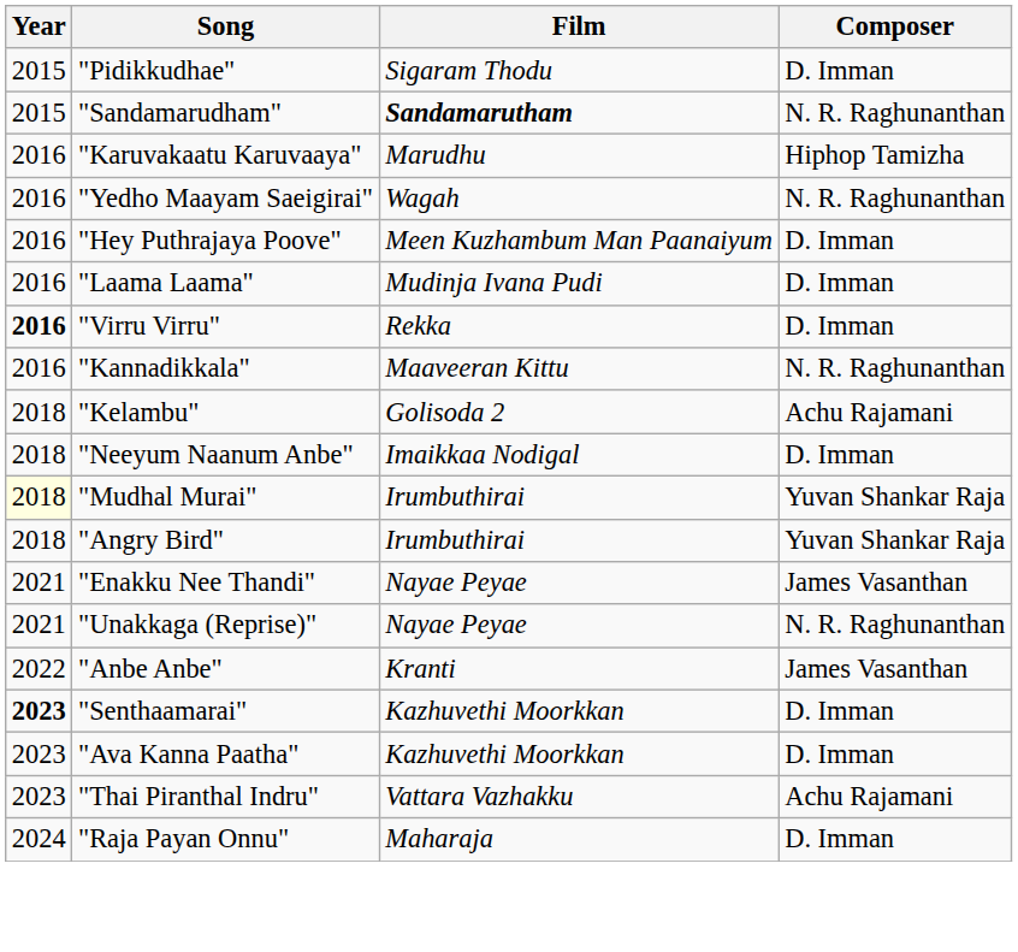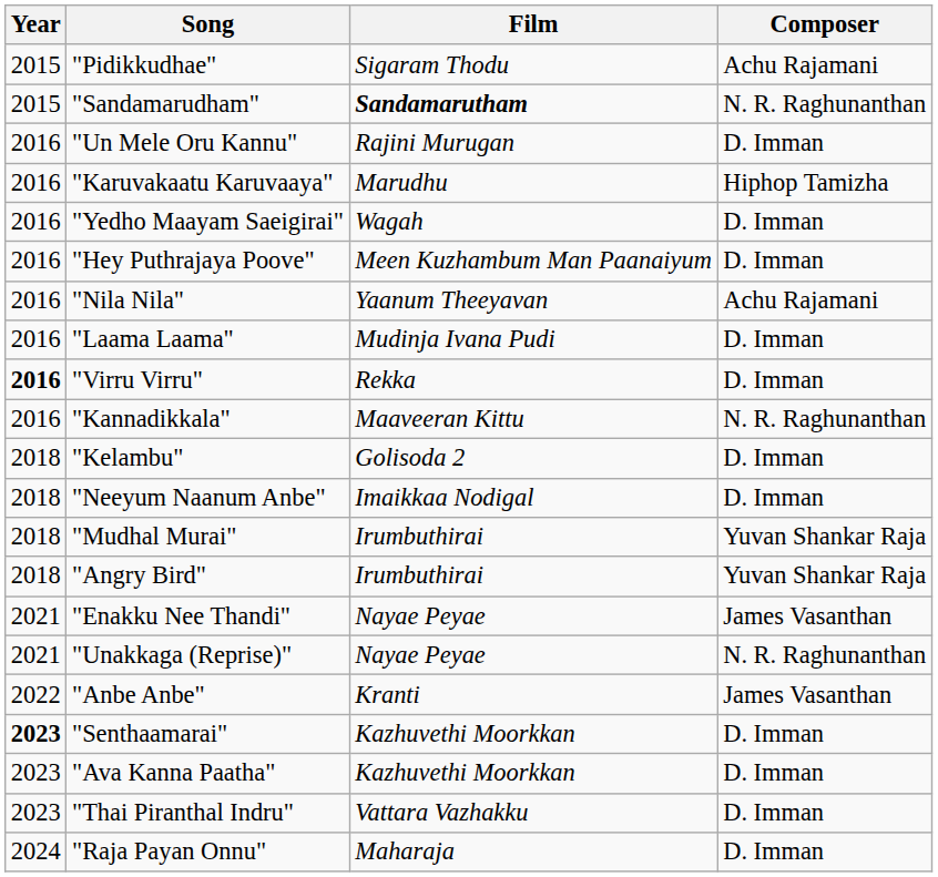 <table class="wikitable">
 <tr>
 <th>Year</th>
 <th>Song</th>
 <th>Film</th>
 <th>Composer</th>
 </tr>
 <tr>
 <td>2015</td>
 <td>"Pidikkudhae"</td>
 <td><em>Sigaram Thodu</em></td>
-<td>D. Imman</td>
+<td>Achu Rajamani</td>
 </tr>
 <tr>
 <td>2015</td>
 <td>"Sandamarudham"</td>
 <td><strong><em>Sandamarutham</em></strong></td>
 <td>N. R. Raghunanthan</td>
+</tr>
+<tr>
+<td>2016</td>
+<td>"Un Mele Oru Kannu"</td>
+<td><em>Rajini Murugan</em></td>
+<td>D. Imman</td>
 </tr>
 <tr>
 <td>2016</td>
 <td>"Karuvakaatu Karuvaaya"</td>
 <td><em>Marudhu</em></td>
 <td>Hiphop Tamizha</td>
 </tr>
 <tr>
 <td>2016</td>
 <td>"Yedho Maayam Saeigirai"</td>
 <td><em>Wagah</em></td>
-<td>N. R. Raghunanthan</td>
+<td>D. Imman</td>
 </tr>
 <tr>
 <td>2016</td>
 <td>"Hey Puthrajaya Poove"</td>
 <td><em>Meen Kuzhambum Man Paanaiyum</em></td>
 <td>D. Imman</td>
+</tr>
+<tr>
+<td>2016</td>
+<td>"Nila Nila"</td>
+<td><em>Yaanum Theeyavan</em></td>
+<td>Achu Rajamani</td>
 </tr>
 <tr>
 <td>2016</td>
 <td>"Laama Laama"</td>
 <td><em>Mudinja Ivana Pudi</em></td>
 <td>D. Imman</td>
 </tr>
 <tr>
 <td><strong>2016</strong></td>
 <td>"Virru Virru"</td>
 <td><em>Rekka</em></td>
 <td>D. Imman</td>
 </tr>
 <tr>
 <td>2016</td>
 <td>"Kannadikkala"</td>
 <td><em>Maaveeran Kittu</em></td>
 <td>N. R. Raghunanthan</td>
 </tr>
 <tr>
 <td>2018</td>
 <td>"Kelambu"</td>
 <td><em>Golisoda 2</em></td>
-<td>Achu Rajamani</td>
+<td>D. Imman</td>
 </tr>
 <tr>
 <td>2018</td>
 <td>"Neeyum Naanum Anbe"</td>
 <td><em>Imaikkaa Nodigal</em></td>
 <td>D. Imman</td>
 </tr>
 <tr>
-<td style="background: lightyellow;">2018</td>
+<td>2018</td>
 <td>"Mudhal Murai"</td>
 <td><em>Irumbuthirai</em></td>
 <td>Yuvan Shankar Raja</td>
 </tr>
 <tr>
 <td>2018</td>
 <td>"Angry Bird"</td>
 <td><em>Irumbuthirai</em></td>
 <td>Yuvan Shankar Raja</td>
 </tr>
 <tr>
 <td>2021</td>
 <td>"Enakku Nee Thandi"</td>
 <td><em>Nayae Peyae</em></td>
 <td>James Vasanthan</td>
 </tr>
 <tr>
 <td>2021</td>
 <td>"Unakkaga (Reprise)"</td>
 <td><em>Nayae Peyae</em></td>
 <td>N. R. Raghunanthan</td>
 </tr>
 <tr>
 <td>2022</td>
 <td>"Anbe Anbe"</td>
 <td><em>Kranti</em></td>
 <td>James Vasanthan</td>
 </tr>
 <tr>
 <td><strong>2023</strong></td>
 <td>"Senthaamarai"</td>
 <td><em>Kazhuvethi Moorkkan</em></td>
 <td>D. Imman</td>
 </tr>
 <tr>
 <td>2023</td>
 <td>"Ava Kanna Paatha"</td>
 <td><em>Kazhuvethi Moorkkan</em></td>
 <td>D. Imman</td>
 </tr>
 <tr>
 <td>2023</td>
 <td>"Thai Piranthal Indru"</td>
 <td><em>Vattara Vazhakku</em></td>
-<td>Achu Rajamani</td>
+<td>D. Imman</td>
 </tr>
 <tr>
 <td>2024</td>
 <td>"Raja Payan Onnu"</td>
 <td><em>Maharaja</em></td>
 <td>D. Imman</td>
 </tr>
 </table>
